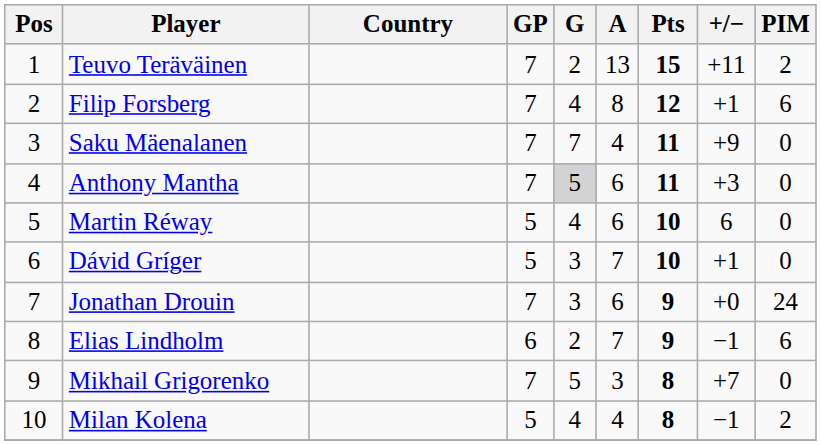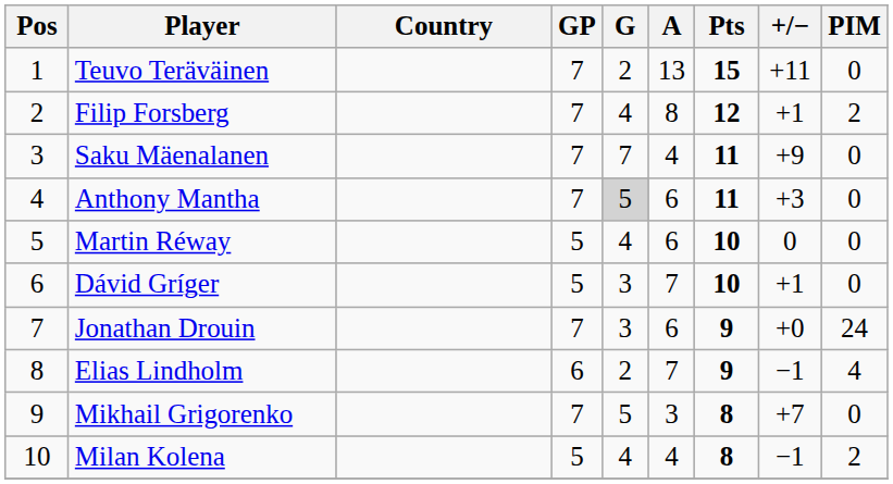 <table class="wikitable sortable" style="text-align: center;">
 <tr>
 <th width=30>Pos</th>
 <th width=150>Player</th>
 <th width=120>Country</th>
 <th width=20>GP</th>
 <th width=20>G</th>
 <th width=20>A</th>
 <th width=30>Pts</th>
 <th width=30>+/−</th>
 <th width=30>PIM</th>
 </tr>
 <tr>
 <td>1</td>
 <td align=left><a href='#'>Teuvo Teräväinen</a></td>
 <td align=left></td>
 <td>7</td>
 <td>2</td>
 <td>13</td>
 <td><strong>15</strong></td>
 <td>+11</td>
-<td>2</td>
+<td>0</td>
 </tr>
 <tr>
 <td>2</td>
 <td align=left><a href='#'>Filip Forsberg</a></td>
 <td align=left></td>
 <td>7</td>
 <td>4</td>
 <td>8</td>
 <td><strong>12</strong></td>
 <td>+1</td>
-<td>6</td>
+<td>2</td>
 </tr>
 <tr>
 <td>3</td>
 <td align=left><a href='#'>Saku Mäenalanen</a></td>
 <td align=left></td>
 <td>7</td>
 <td>7</td>
 <td>4</td>
 <td><strong>11</strong></td>
 <td>+9</td>
 <td>0</td>
 </tr>
 <tr>
 <td>4</td>
 <td align=left><a href='#'>Anthony Mantha</a></td>
 <td align=left></td>
 <td>7</td>
 <td style="background: lightgrey;">5</td>
 <td>6</td>
 <td><strong>11</strong></td>
 <td>+3</td>
 <td>0</td>
 </tr>
 <tr>
 <td>5</td>
 <td align=left><a href='#'>Martin Réway</a></td>
 <td align=left></td>
 <td>5</td>
 <td>4</td>
 <td>6</td>
 <td><strong>10</strong></td>
-<td>6</td>
+<td>0</td>
 <td>0</td>
 </tr>
 <tr>
 <td>6</td>
 <td align=left><a href='#'>Dávid Gríger</a></td>
 <td align=left></td>
 <td>5</td>
 <td>3</td>
 <td>7</td>
 <td><strong>10</strong></td>
 <td>+1</td>
 <td>0</td>
 </tr>
 <tr>
 <td>7</td>
 <td align=left><a href='#'>Jonathan Drouin</a></td>
 <td align=left></td>
 <td>7</td>
 <td>3</td>
 <td>6</td>
 <td><strong>9</strong></td>
 <td>+0</td>
 <td>24</td>
 </tr>
 <tr>
 <td>8</td>
 <td align=left><a href='#'>Elias Lindholm</a></td>
 <td align=left></td>
 <td>6</td>
 <td>2</td>
 <td>7</td>
 <td><strong>9</strong></td>
 <td>−1</td>
-<td>6</td>
+<td>4</td>
 </tr>
 <tr>
 <td>9</td>
 <td align=left><a href='#'>Mikhail Grigorenko</a></td>
 <td align=left></td>
 <td>7</td>
 <td>5</td>
 <td>3</td>
 <td><strong>8</strong></td>
 <td>+7</td>
 <td>0</td>
 </tr>
 <tr>
 <td>10</td>
 <td align=left><a href='#'>Milan Kolena</a></td>
 <td align=left></td>
 <td>5</td>
 <td>4</td>
 <td>4</td>
 <td><strong>8</strong></td>
 <td>−1</td>
 <td>2</td>
 </tr>
 <tr>
 </tr>
 </table>
